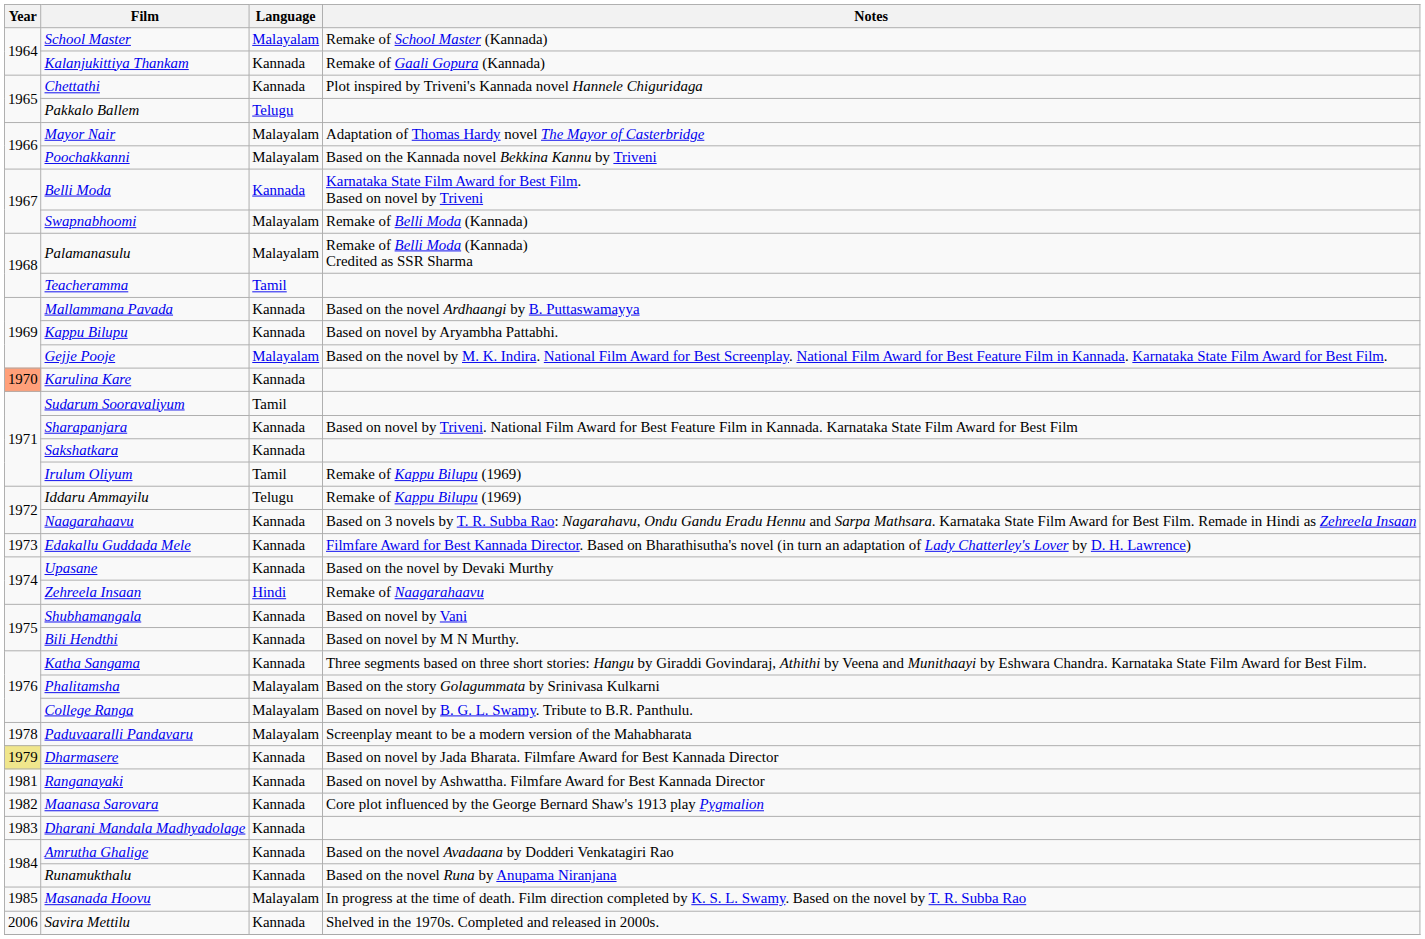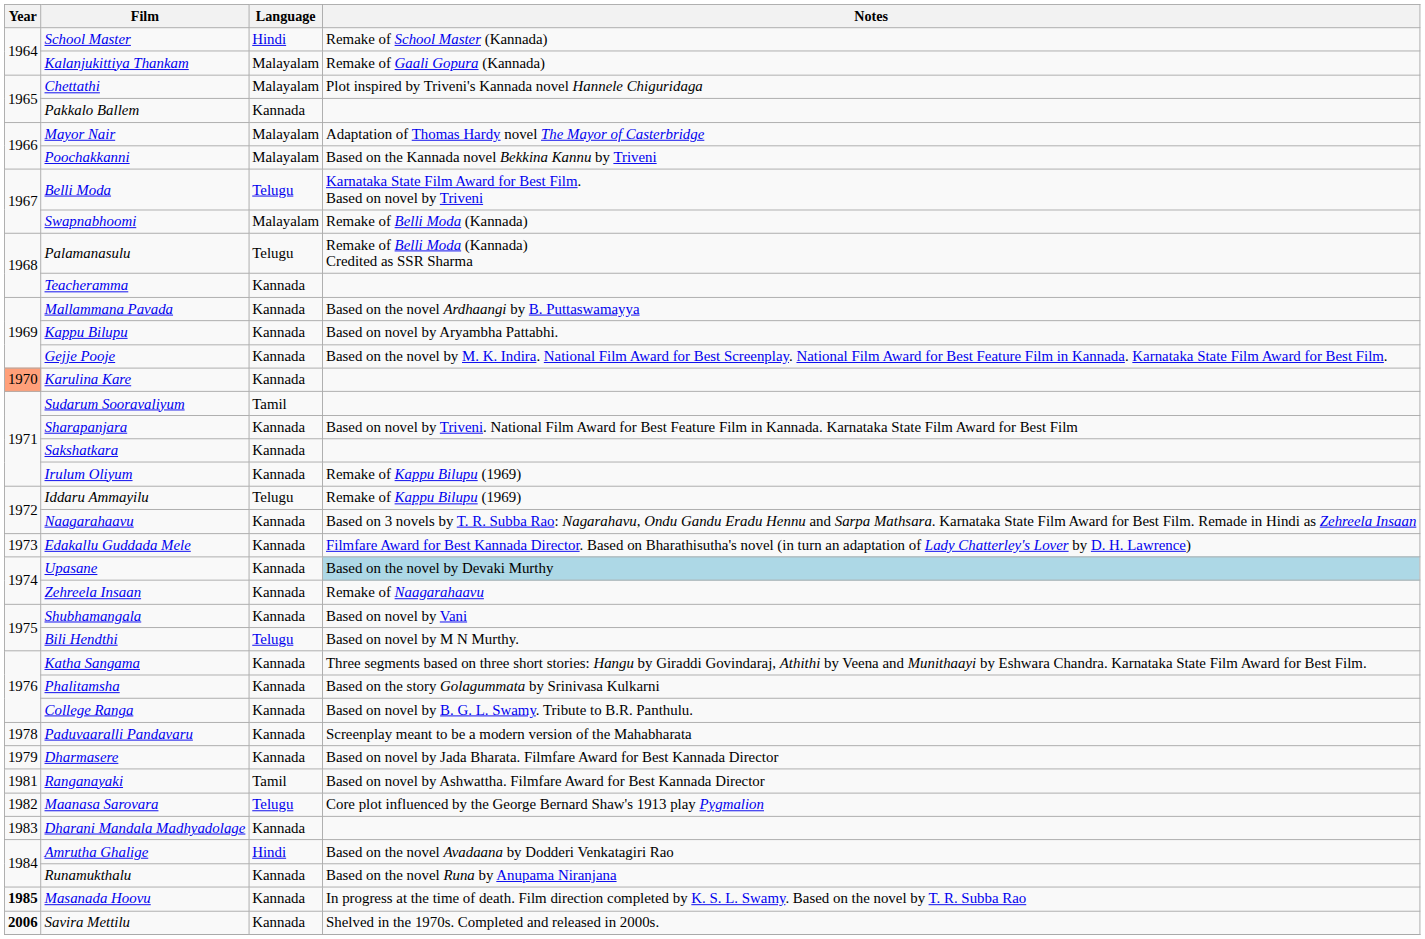 <table class="wikitable sortable">
 <tr style="text-align:center; font-size:95%;">
 <th>Year</th>
 <th>Film</th>
 <th>Language</th>
 <th>Notes</th>
 </tr>
 <tr>
 <td rowspan="2">1964</td>
 <td><em><a href='#'>School Master</a></em></td>
-<td><a href='#'>Malayalam</a></td>
+<td><a href='#'>Hindi</a></td>
 <td>Remake of <em><a href='#'>School Master</a></em> (Kannada)</td>
 </tr>
 <tr>
 <td><em><a href='#'>Kalanjukittiya Thankam</a></em></td>
-<td>Kannada</td>
+<td>Malayalam</td>
 <td>Remake of <em><a href='#'>Gaali Gopura</a></em> (Kannada)</td>
 </tr>
 <tr>
 <td rowspan="2">1965</td>
 <td><em><a href='#'>Chettathi</a></em></td>
-<td>Kannada</td>
+<td>Malayalam</td>
 <td>Plot inspired by Triveni's Kannada novel <em>Hannele Chiguridaga</em></td>
 </tr>
 <tr>
 <td><em>Pakkalo Ballem</em></td>
-<td><a href='#'>Telugu</a></td>
+<td>Kannada</td>
 <td></td>
 </tr>
 <tr>
 <td rowspan="2">1966</td>
 <td><em><a href='#'>Mayor Nair</a></em></td>
 <td>Malayalam</td>
 <td>Adaptation of <a href='#'>Thomas Hardy</a> novel <em><a href='#'>The Mayor of Casterbridge</a></em></td>
 </tr>
 <tr>
 <td><em><a href='#'>Poochakkanni</a></em></td>
 <td>Malayalam</td>
 <td>Based on the Kannada novel <em>Bekkina Kannu</em> by <a href='#'>Triveni</a></td>
 </tr>
 <tr>
 <td rowspan="2">1967</td>
 <td><em><a href='#'>Belli Moda</a></em></td>
-<td><a href='#'>Kannada</a></td>
+<td><a href='#'>Telugu</a></td>
 <td><a href='#'>Karnataka State Film Award for Best Film</a>.<br>Based on novel by <a href='#'>Triveni</a></td>
 </tr>
 <tr>
 <td><em><a href='#'>Swapnabhoomi</a></em></td>
 <td>Malayalam</td>
 <td>Remake of <em><a href='#'>Belli Moda</a></em> (Kannada)</td>
 </tr>
 <tr>
 <td rowspan="2">1968</td>
 <td><em>Palamanasulu</em></td>
-<td>Malayalam</td>
+<td>Telugu</td>
 <td>Remake of <em><a href='#'>Belli Moda</a></em> (Kannada) <br> Credited as SSR Sharma </td>
 </tr>
 <tr>
 <td><em><a href='#'>Teacheramma</a></em></td>
-<td><a href='#'>Tamil</a></td>
+<td>Kannada</td>
 <td></td>
 </tr>
 <tr>
 <td rowspan="3">1969</td>
 <td><em><a href='#'>Mallammana Pavada</a></em></td>
 <td>Kannada</td>
 <td>Based on the novel <em>Ardhaangi</em> by <a href='#'>B. Puttaswamayya</a></td>
 </tr>
 <tr>
 <td><em><a href='#'>Kappu Bilupu</a></em></td>
 <td>Kannada</td>
 <td>Based on novel by Aryambha Pattabhi.</td>
 </tr>
 <tr>
 <td><em><a href='#'>Gejje Pooje</a></em></td>
-<td><a href='#'>Malayalam</a></td>
+<td>Kannada</td>
 <td>Based on the novel by <a href='#'>M. K. Indira</a>. <a href='#'>National Film Award for Best Screenplay</a>. <a href='#'>National Film Award for Best Feature Film in Kannada</a>. <a href='#'>Karnataka State Film Award for Best Film</a>.</td>
 </tr>
 <tr>
 <td style="background: lightsalmon;">1970</td>
 <td><em><a href='#'>Karulina Kare</a></em></td>
 <td>Kannada</td>
 <td></td>
 </tr>
 <tr>
 <td rowspan="4">1971</td>
 <td><em><a href='#'>Sudarum Sooravaliyum</a></em></td>
 <td>Tamil</td>
 <td></td>
 </tr>
 <tr>
 <td><em><a href='#'>Sharapanjara</a></em></td>
 <td>Kannada</td>
 <td>Based on novel by <a href='#'>Triveni</a>. National Film Award for Best Feature Film in Kannada. Karnataka State Film Award for Best Film</td>
 </tr>
 <tr>
 <td><em><a href='#'>Sakshatkara</a></em></td>
 <td>Kannada</td>
 <td></td>
 </tr>
 <tr>
 <td><em><a href='#'>Irulum Oliyum</a></em></td>
-<td>Tamil</td>
+<td>Kannada</td>
 <td>Remake of <em><a href='#'>Kappu Bilupu</a></em> (1969)</td>
 </tr>
 <tr>
 <td rowspan="2">1972</td>
 <td><em>Iddaru Ammayilu</em></td>
 <td>Telugu</td>
 <td>Remake of <em><a href='#'>Kappu Bilupu</a></em> (1969)</td>
 </tr>
 <tr>
 <td><em><a href='#'>Naagarahaavu</a></em></td>
 <td>Kannada</td>
 <td>Based on 3 novels by <a href='#'>T. R. Subba Rao</a>: <em>Nagarahavu</em>, <em>Ondu Gandu Eradu Hennu</em> and <em>Sarpa Mathsara</em>. Karnataka State Film Award for Best Film. Remade in Hindi as <em><a href='#'>Zehreela Insaan</a></em></td>
 </tr>
 <tr>
 <td>1973</td>
 <td><em><a href='#'>Edakallu Guddada Mele</a></em></td>
 <td>Kannada</td>
 <td><a href='#'>Filmfare Award for Best Kannada Director</a>. Based on Bharathisutha's novel (in turn an adaptation of <em><a href='#'>Lady Chatterley's Lover</a></em> by <a href='#'>D. H. Lawrence</a>)</td>
 </tr>
 <tr>
 <td rowspan="2">1974</td>
 <td><em><a href='#'>Upasane</a></em></td>
 <td>Kannada</td>
-<td>Based on the novel by Devaki Murthy</td>
+<td style="background: lightblue;">Based on the novel by Devaki Murthy</td>
 </tr>
 <tr>
 <td><em><a href='#'>Zehreela Insaan</a></em></td>
-<td><a href='#'>Hindi</a></td>
+<td>Kannada</td>
 <td>Remake of <em><a href='#'>Naagarahaavu</a></em></td>
 </tr>
 <tr>
 <td rowspan="2">1975</td>
 <td><em><a href='#'>Shubhamangala</a></em></td>
 <td>Kannada</td>
 <td>Based on novel by <a href='#'>Vani</a></td>
 </tr>
 <tr>
 <td><em><a href='#'>Bili Hendthi</a></em></td>
-<td>Kannada</td>
+<td><a href='#'>Telugu</a></td>
 <td>Based on novel by M N Murthy.</td>
 </tr>
 <tr>
 <td rowspan="3">1976</td>
 <td><em><a href='#'>Katha Sangama</a></em></td>
 <td>Kannada</td>
 <td>Three segments based on three short stories: <em>Hangu</em> by Giraddi Govindaraj, <em>Athithi</em> by Veena and <em>Munithaayi</em> by Eshwara Chandra. Karnataka State Film Award for Best Film.</td>
 </tr>
 <tr>
 <td><em><a href='#'>Phalitamsha</a></em></td>
-<td>Malayalam</td>
+<td>Kannada</td>
 <td>Based on the story <em>Golagummata</em> by Srinivasa Kulkarni</td>
 </tr>
 <tr>
 <td><em><a href='#'>College Ranga</a></em></td>
-<td>Malayalam</td>
+<td>Kannada</td>
 <td>Based on novel by <a href='#'>B. G. L. Swamy</a>. Tribute to B.R. Panthulu.</td>
 </tr>
 <tr>
 <td>1978</td>
 <td><em><a href='#'>Paduvaaralli Pandavaru</a></em></td>
-<td>Malayalam</td>
+<td>Kannada</td>
 <td>Screenplay meant to be a modern version of the Mahabharata</td>
 </tr>
 <tr>
-<td style="background: khaki;">1979</td>
+<td>1979</td>
 <td><em><a href='#'>Dharmasere</a></em></td>
 <td>Kannada</td>
 <td>Based on novel by Jada Bharata. Filmfare Award for Best Kannada Director</td>
 </tr>
 <tr>
 <td>1981</td>
 <td><em><a href='#'>Ranganayaki</a></em></td>
-<td>Kannada</td>
+<td>Tamil</td>
 <td>Based on novel by Ashwattha. Filmfare Award for Best Kannada Director</td>
 </tr>
 <tr>
 <td>1982</td>
 <td><em><a href='#'>Maanasa Sarovara</a></em></td>
-<td>Kannada</td>
+<td><a href='#'>Telugu</a></td>
 <td>Core plot influenced by the George Bernard Shaw's 1913 play <em><a href='#'>Pygmalion</a></em> </td>
 </tr>
 <tr>
 <td>1983</td>
 <td><em><a href='#'>Dharani Mandala Madhyadolage</a></em></td>
 <td>Kannada</td>
 <td></td>
 </tr>
 <tr>
 <td rowspan="2">1984</td>
 <td><em><a href='#'>Amrutha Ghalige</a></em></td>
-<td>Kannada</td>
+<td><a href='#'>Hindi</a></td>
 <td>Based on the novel <em>Avadaana</em> by Dodderi Venkatagiri Rao</td>
 </tr>
 <tr>
 <td><em>Runamukthalu</em></td>
 <td>Kannada</td>
 <td>Based on the novel <em>Runa</em> by <a href='#'>Anupama Niranjana</a></td>
 </tr>
 <tr>
-<td>1985</td>
+<td><strong>1985</strong></td>
 <td><em><a href='#'>Masanada Hoovu</a></em></td>
-<td>Malayalam</td>
+<td>Kannada</td>
 <td>In progress at the time of death. Film direction completed by <a href='#'>K. S. L. Swamy</a>. Based on the novel by <a href='#'>T. R. Subba Rao</a></td>
 </tr>
 <tr>
-<td>2006</td>
+<td><strong>2006</strong></td>
 <td><em>Savira Mettilu</em></td>
 <td>Kannada</td>
 <td>Shelved in the 1970s. Completed and released in 2000s.</td>
 </tr>
 <tr>
 </tr>
 </table>
